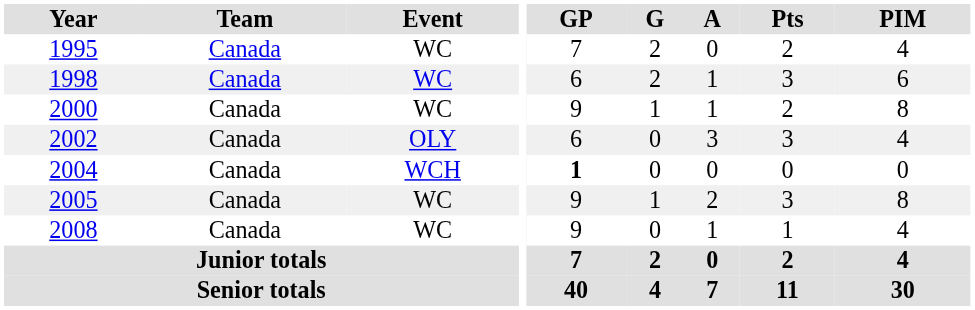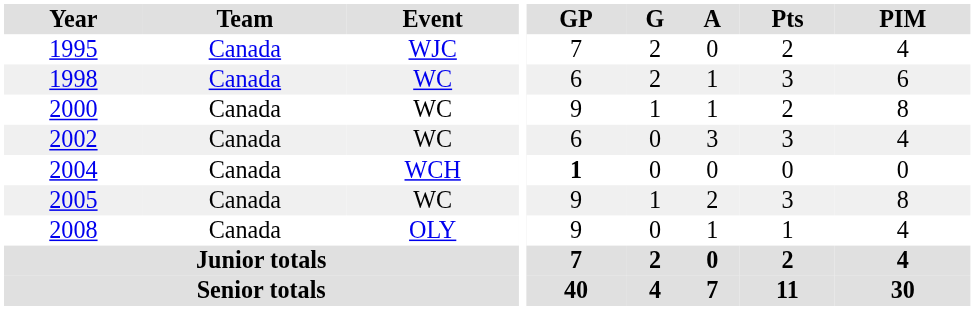 <table border="0" cellpadding="1" cellspacing="0" ID="Table3" style="text-align:center; width:40em">
 <tr bgcolor="#e0e0e0">
 <th>Year</th>
 <th>Team</th>
 <th>Event</th>
 <th rowspan="102" bgcolor="#ffffff"></th>
 <th>GP</th>
 <th>G</th>
 <th>A</th>
 <th>Pts</th>
 <th>PIM</th>
 </tr>
 <tr>
 <td><a href='#'>1995</a></td>
 <td><a href='#'>Canada</a></td>
-<td>WC</td>
+<td><a href='#'>WJC</a></td>
 <td>7</td>
 <td>2</td>
 <td>0</td>
 <td>2</td>
 <td>4</td>
 </tr>
 <tr bgcolor="#f0f0f0">
 <td><a href='#'>1998</a></td>
 <td><a href='#'>Canada</a></td>
 <td><a href='#'>WC</a></td>
 <td>6</td>
 <td>2</td>
 <td>1</td>
 <td>3</td>
 <td>6</td>
 </tr>
 <tr>
 <td><a href='#'>2000</a></td>
 <td>Canada</td>
 <td>WC</td>
 <td>9</td>
 <td>1</td>
 <td>1</td>
 <td>2</td>
 <td>8</td>
 </tr>
 <tr bgcolor="#f0f0f0">
 <td><a href='#'>2002</a></td>
 <td>Canada</td>
-<td><a href='#'>OLY</a></td>
+<td>WC</td>
 <td>6</td>
 <td>0</td>
 <td>3</td>
 <td>3</td>
 <td>4</td>
 </tr>
 <tr>
 <td><a href='#'>2004</a></td>
 <td>Canada</td>
 <td><a href='#'>WCH</a></td>
 <td><strong>1</strong></td>
 <td>0</td>
 <td>0</td>
 <td>0</td>
 <td>0</td>
 </tr>
 <tr bgcolor="#f0f0f0">
 <td><a href='#'>2005</a></td>
 <td>Canada</td>
 <td>WC</td>
 <td>9</td>
 <td>1</td>
 <td>2</td>
 <td>3</td>
 <td>8</td>
 </tr>
 <tr>
 <td><a href='#'>2008</a></td>
 <td>Canada</td>
-<td>WC</td>
+<td><a href='#'>OLY</a></td>
 <td>9</td>
 <td>0</td>
 <td>1</td>
 <td>1</td>
 <td>4</td>
 </tr>
 <tr bgcolor="#e0e0e0">
 <th colspan=3>Junior totals</th>
 <th>7</th>
 <th>2</th>
 <th>0</th>
 <th>2</th>
 <th>4</th>
 </tr>
 <tr bgcolor="#e0e0e0">
 <th colspan=3>Senior totals</th>
 <th>40</th>
 <th>4</th>
 <th>7</th>
 <th>11</th>
 <th>30</th>
 </tr>
 </table>
